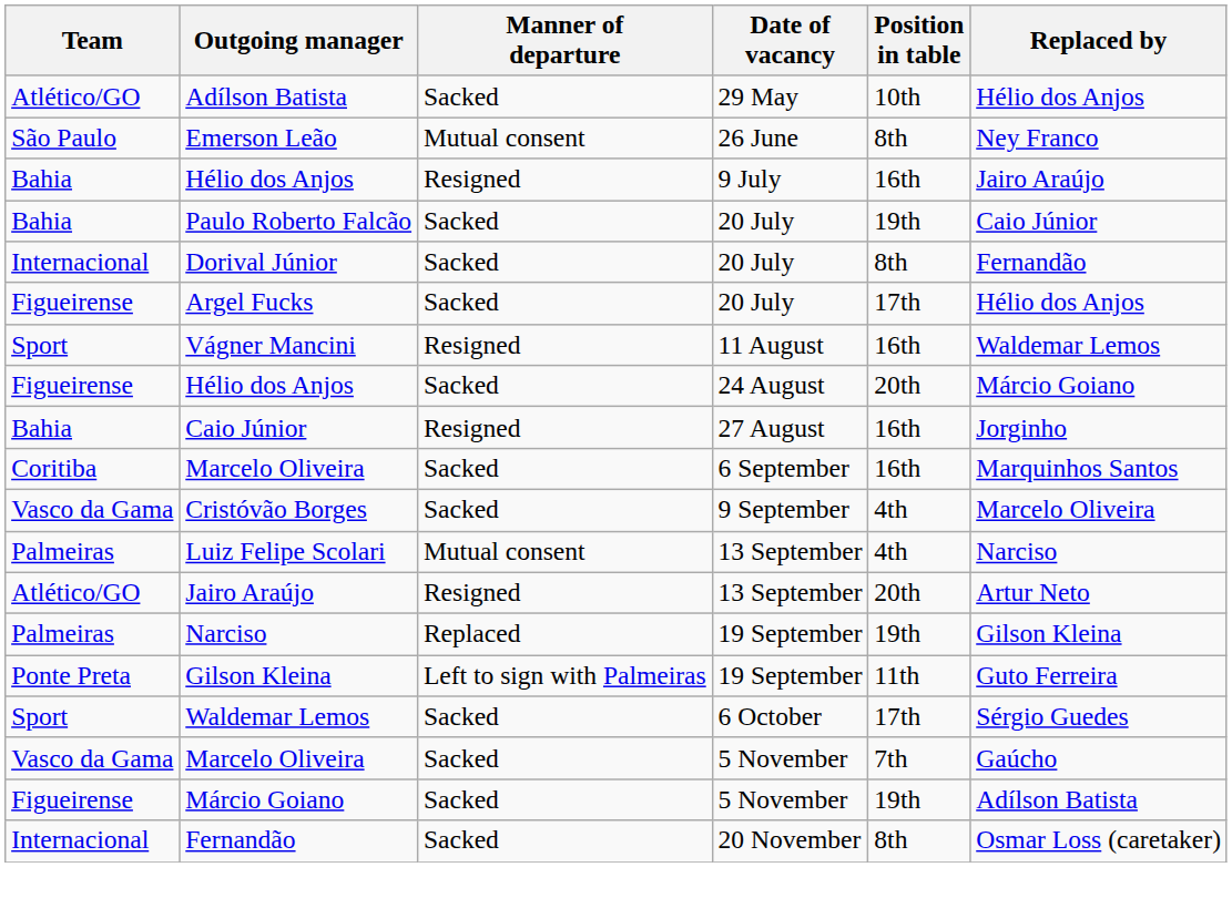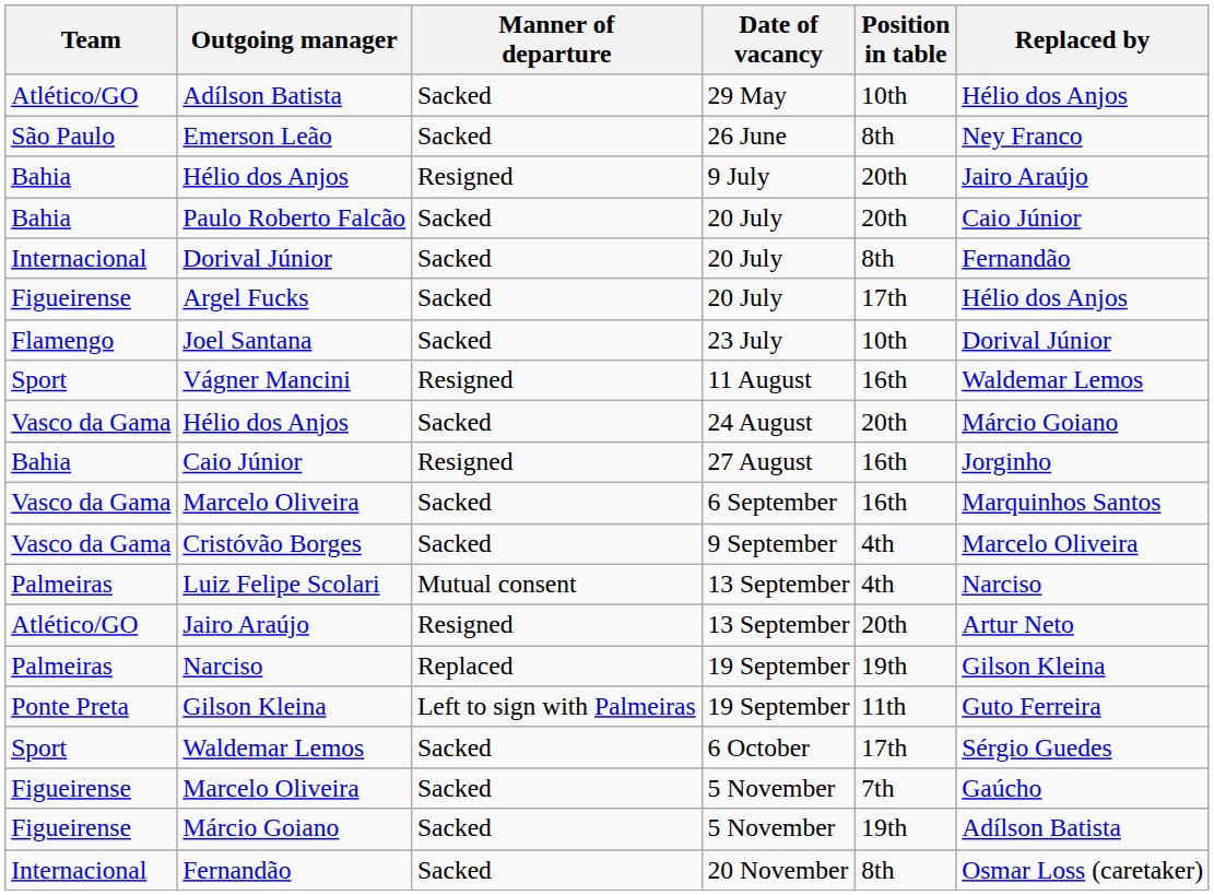 <table class="wikitable sortable">
 <tr>
 <th>Team</th>
 <th>Outgoing manager</th>
 <th>Manner of<br>departure</th>
 <th>Date of<br>vacancy</th>
 <th>Position<br>in table</th>
 <th>Replaced by</th>
 </tr>
 <tr>
 <td><a href='#'>Atlético/GO</a></td>
 <td> <a href='#'>Adílson Batista</a></td>
 <td>Sacked</td>
 <td>29 May</td>
 <td>10th</td>
 <td> <a href='#'>Hélio dos Anjos</a></td>
 </tr>
 <tr>
 <td><a href='#'>São Paulo</a></td>
 <td> <a href='#'>Emerson Leão</a></td>
-<td>Mutual consent</td>
+<td>Sacked</td>
 <td>26 June</td>
 <td>8th</td>
 <td> <a href='#'>Ney Franco</a></td>
 </tr>
 <tr>
 <td><a href='#'>Bahia</a></td>
 <td> <a href='#'>Hélio dos Anjos</a></td>
 <td>Resigned</td>
 <td>9 July</td>
-<td>16th</td>
+<td>20th</td>
 <td> <a href='#'>Jairo Araújo</a></td>
 </tr>
 <tr>
 <td><a href='#'>Bahia</a></td>
 <td> <a href='#'>Paulo Roberto Falcão</a></td>
 <td>Sacked</td>
 <td>20 July</td>
-<td>19th</td>
+<td>20th</td>
 <td> <a href='#'>Caio Júnior</a></td>
 </tr>
 <tr>
 <td><a href='#'>Internacional</a></td>
 <td> <a href='#'>Dorival Júnior</a></td>
 <td>Sacked</td>
 <td>20 July</td>
 <td>8th</td>
 <td> <a href='#'>Fernandão</a></td>
 </tr>
 <tr>
 <td><a href='#'>Figueirense</a></td>
 <td> <a href='#'>Argel Fucks</a></td>
 <td>Sacked</td>
 <td>20 July</td>
 <td>17th</td>
 <td> <a href='#'>Hélio dos Anjos</a></td>
 </tr>
 <tr>
+<td><a href='#'>Flamengo</a></td>
+<td> <a href='#'>Joel Santana</a></td>
+<td>Sacked</td>
+<td>23 July</td>
+<td>10th</td>
+<td> <a href='#'>Dorival Júnior</a></td>
+</tr>
+<tr>
 <td><a href='#'>Sport</a></td>
 <td> <a href='#'>Vágner Mancini</a></td>
 <td>Resigned</td>
 <td>11 August</td>
 <td>16th</td>
 <td> <a href='#'>Waldemar Lemos</a></td>
 </tr>
 <tr>
-<td><a href='#'>Figueirense</a></td>
+<td><a href='#'>Vasco da Gama</a></td>
 <td> <a href='#'>Hélio dos Anjos</a></td>
 <td>Sacked</td>
 <td>24 August</td>
 <td>20th</td>
 <td> <a href='#'>Márcio Goiano</a></td>
 </tr>
 <tr>
 <td><a href='#'>Bahia</a></td>
 <td> <a href='#'>Caio Júnior</a></td>
 <td>Resigned</td>
 <td>27 August</td>
 <td>16th</td>
 <td> <a href='#'>Jorginho</a></td>
 </tr>
 <tr>
-<td><a href='#'>Coritiba</a></td>
+<td><a href='#'>Vasco da Gama</a></td>
 <td> <a href='#'>Marcelo Oliveira</a></td>
 <td>Sacked</td>
 <td>6 September</td>
 <td>16th</td>
 <td> <a href='#'>Marquinhos Santos</a></td>
 </tr>
 <tr>
 <td><a href='#'>Vasco da Gama</a></td>
 <td> <a href='#'>Cristóvão Borges</a></td>
 <td>Sacked</td>
 <td>9 September</td>
 <td>4th</td>
 <td> <a href='#'>Marcelo Oliveira</a></td>
 </tr>
 <tr>
 <td><a href='#'>Palmeiras</a></td>
 <td> <a href='#'>Luiz Felipe Scolari</a></td>
 <td>Mutual consent</td>
 <td>13 September</td>
 <td>4th</td>
 <td> <a href='#'>Narciso</a></td>
 </tr>
 <tr>
 <td><a href='#'>Atlético/GO</a></td>
 <td> <a href='#'>Jairo Araújo</a></td>
 <td>Resigned</td>
 <td>13 September</td>
 <td>20th</td>
 <td> <a href='#'>Artur Neto</a></td>
 </tr>
 <tr>
 <td><a href='#'>Palmeiras</a></td>
 <td> <a href='#'>Narciso</a></td>
 <td>Replaced</td>
 <td>19 September</td>
 <td>19th</td>
 <td> <a href='#'>Gilson Kleina</a></td>
 </tr>
 <tr>
 <td><a href='#'>Ponte Preta</a></td>
 <td> <a href='#'>Gilson Kleina</a></td>
 <td>Left to sign with <a href='#'>Palmeiras</a></td>
 <td>19 September</td>
 <td>11th</td>
 <td> <a href='#'>Guto Ferreira</a></td>
 </tr>
 <tr>
 <td><a href='#'>Sport</a></td>
 <td> <a href='#'>Waldemar Lemos</a></td>
 <td>Sacked</td>
 <td>6 October</td>
 <td>17th</td>
 <td> <a href='#'>Sérgio Guedes</a></td>
 </tr>
 <tr>
-<td><a href='#'>Vasco da Gama</a></td>
+<td><a href='#'>Figueirense</a></td>
 <td> <a href='#'>Marcelo Oliveira</a></td>
 <td>Sacked</td>
 <td>5 November</td>
 <td>7th</td>
 <td> <a href='#'>Gaúcho</a></td>
 </tr>
 <tr>
 <td><a href='#'>Figueirense</a></td>
 <td> <a href='#'>Márcio Goiano</a></td>
 <td>Sacked</td>
 <td>5 November</td>
 <td>19th</td>
 <td> <a href='#'>Adílson Batista</a></td>
 </tr>
 <tr>
 <td><a href='#'>Internacional</a></td>
 <td> <a href='#'>Fernandão</a></td>
 <td>Sacked</td>
 <td>20 November</td>
 <td>8th</td>
 <td> <a href='#'>Osmar Loss</a> (caretaker)</td>
 </tr>
 </table>
